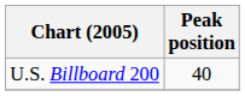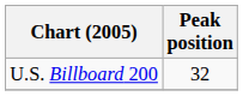 <table class="wikitable">
 <tr>
 <th align="left">Chart (2005)</th>
 <th align="left">Peak<br>position</th>
 </tr>
 <tr>
 <td align="left">U.S. <a href='#'><em>Billboard</em> 200</a></td>
-<td align="center">40</td>
+<td align="center">32</td>
 </tr>
 <tr>
 </tr>
 </table>
